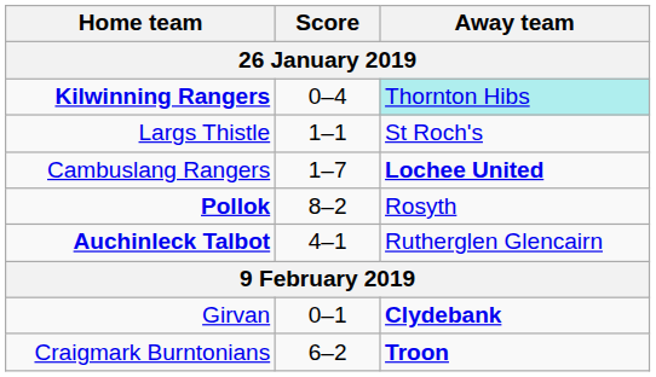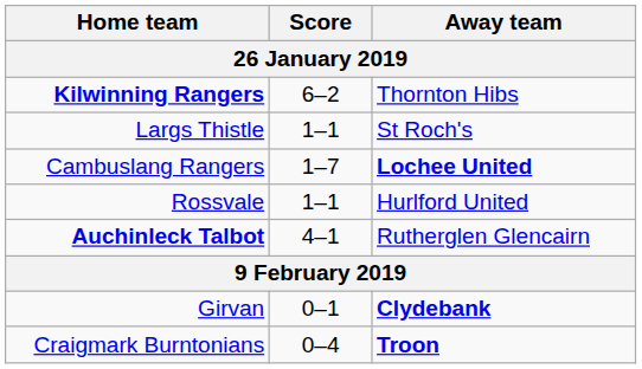 <table class="wikitable" style="border-collapse: collapse;">
 <tr>
 <th align="right" width="180">Home team</th>
 <th align="center" width="65">Score</th>
 <th align="left" width="180">Away team</th>
 </tr>
 <tr>
 <th colspan="3" align="center">26 January 2019</th>
 </tr>
 <tr>
 <td style="text-align:right;"><strong><a href='#'>Kilwinning Rangers</a></strong></td>
-<td style="text-align:center;">0–4</td>
-<td style="background: paleturquoise; text-align:left;"><a href='#'>Thornton Hibs</a></td>
+<td style="text-align:center;">6–2</td>
+<td style="text-align:left;"><a href='#'>Thornton Hibs</a></td>
 </tr>
 <tr>
 <td style="text-align:right;"><a href='#'>Largs Thistle</a></td>
 <td style="text-align:center;">1–1</td>
 <td style="text-align:left;"><a href='#'>St Roch's</a></td>
 </tr>
 <tr>
 <td style="text-align:right;"><a href='#'>Cambuslang Rangers</a></td>
 <td style="text-align:center;">1–7</td>
 <td style="text-align:left;"><strong><a href='#'>Lochee United</a></strong></td>
 </tr>
 <tr>
-<td style="text-align:right;"><strong><a href='#'>Pollok</a></strong></td>
-<td style="text-align:center;">8–2</td>
-<td style="text-align:left;"><a href='#'>Rosyth</a></td>
+<td style="text-align:right;"><a href='#'>Rossvale</a></td>
+<td style="text-align:center;">1–1</td>
+<td style="text-align:left;"><a href='#'>Hurlford United</a></td>
 </tr>
 <tr>
 <td style="text-align:right;"><strong><a href='#'>Auchinleck Talbot</a></strong></td>
 <td style="text-align:center;">4–1</td>
 <td style="text-align:left;"><a href='#'>Rutherglen Glencairn</a></td>
 </tr>
 <tr>
 <th colspan="3" align="center">9 February 2019</th>
 </tr>
 <tr>
 <td style="text-align:right;"><a href='#'>Girvan</a></td>
 <td style="text-align:center;">0–1</td>
 <td style="text-align:left;"><strong><a href='#'>Clydebank</a></strong></td>
 </tr>
 <tr>
 <td style="text-align:right;"><a href='#'>Craigmark Burntonians</a></td>
-<td style="text-align:center;">6–2</td>
+<td style="text-align:center;">0–4</td>
 <td style="text-align:left;"><strong><a href='#'>Troon</a></strong></td>
 </tr>
 </table>
